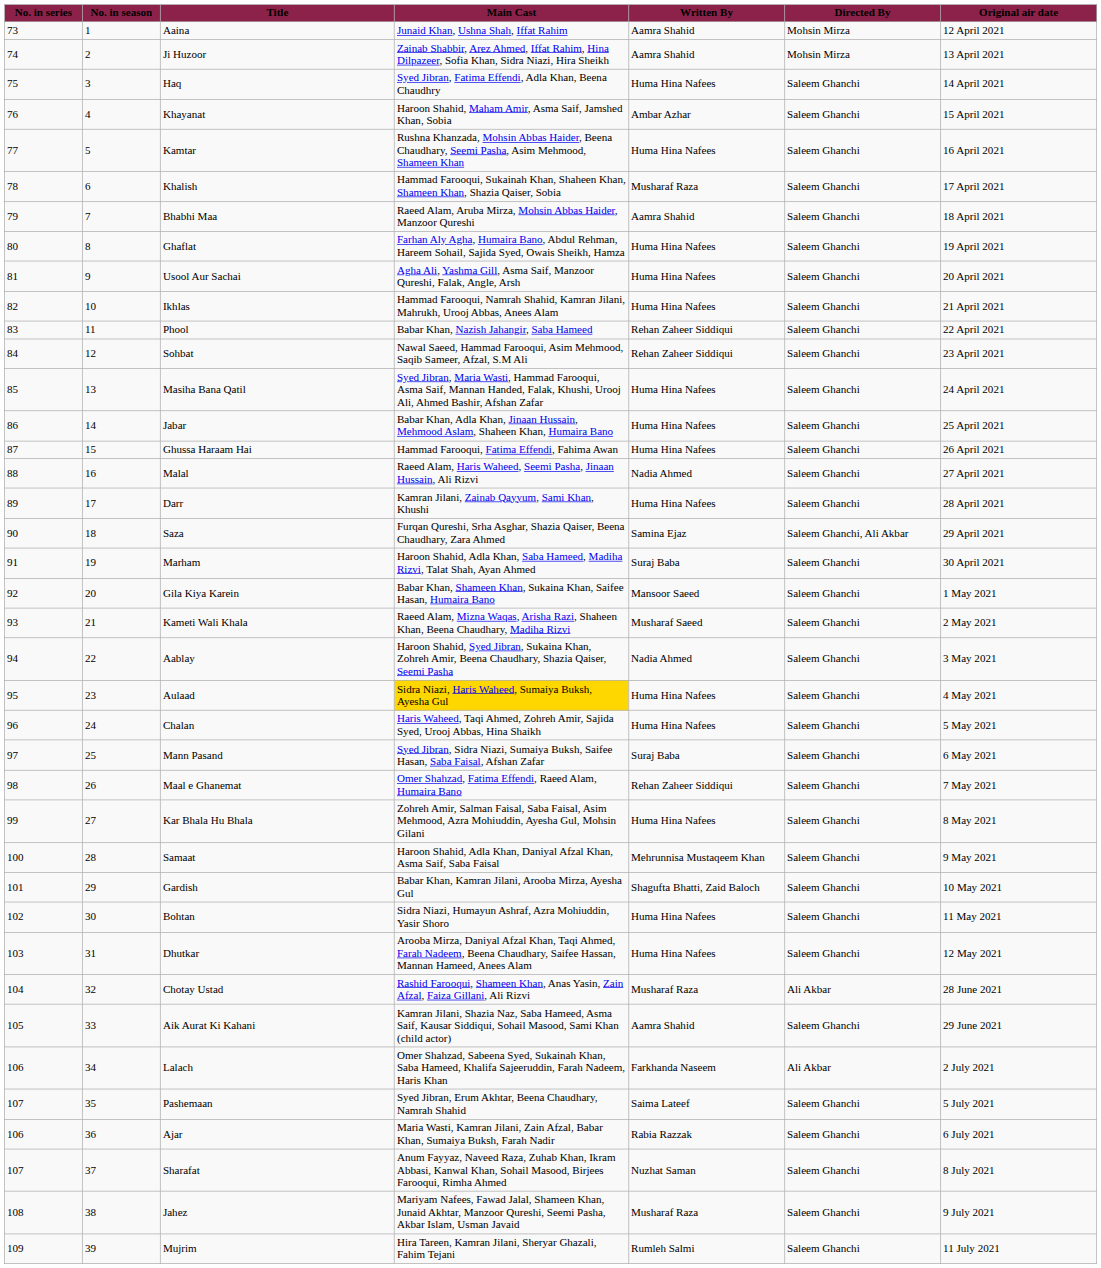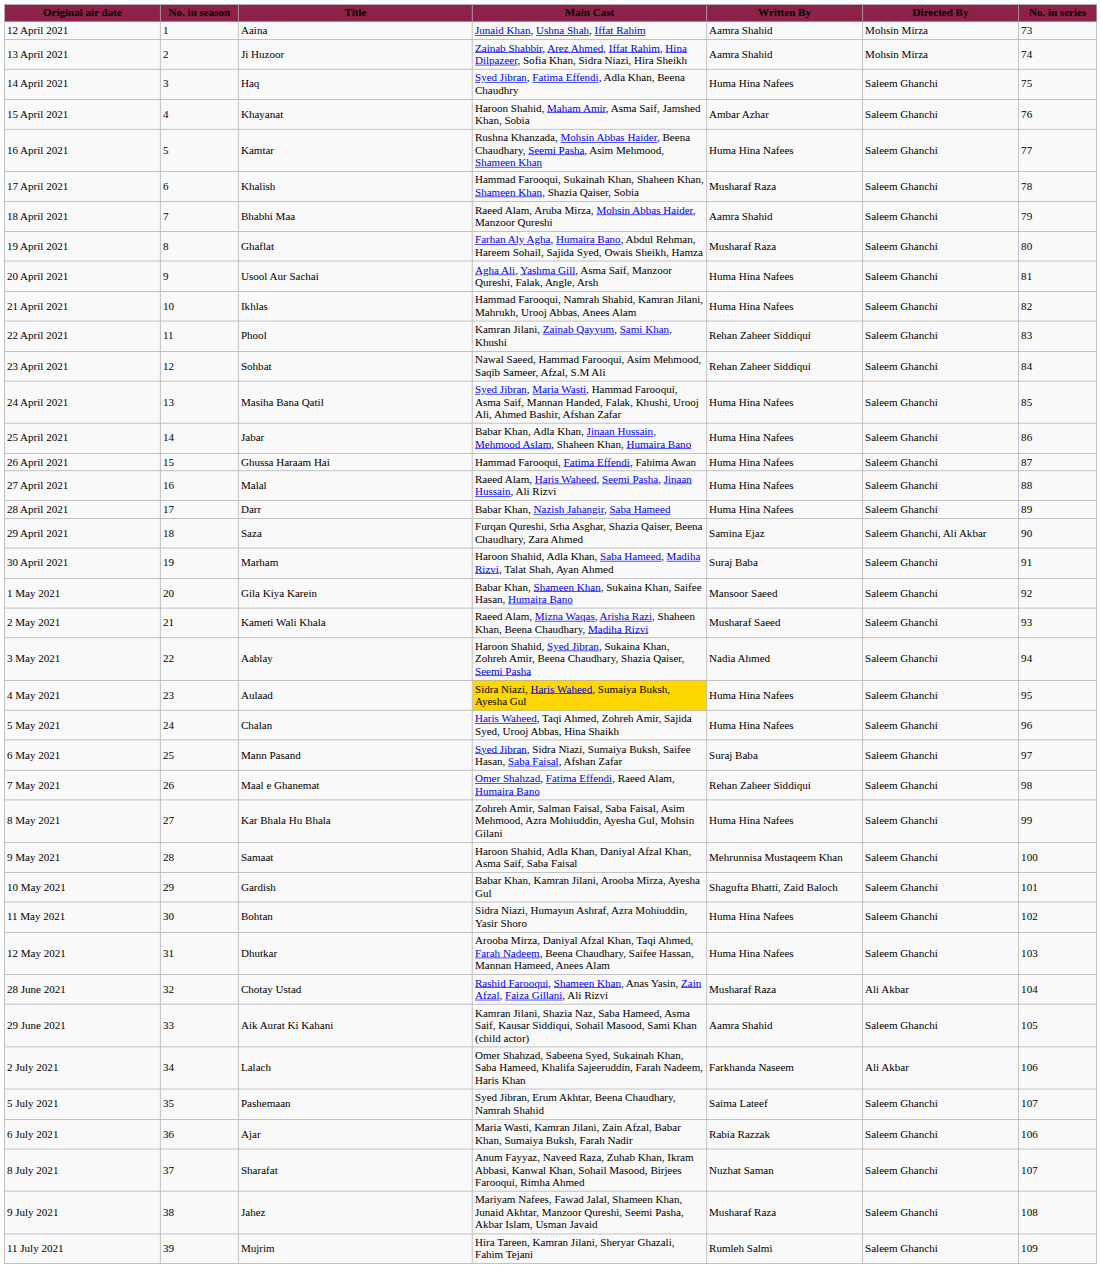 <table class="wikitable plainrowheaders"  style="width:100%; margin-right:0;">
 <tr>
-<th scope="col" style="width:5%; background:#8C224A;"><span>  No. in series</span></th>
+<th scope="col" style="width:10%; background:#8C224A;"><span> Original air date</span></th>
 <th scope="col" style="width:5%; background:#8C224A;"><span>  No. in season</span></th>
 <th scope="col" style="width:15%; background:#8C224A;"><span> Title</span></th>
 <th scope="col" style="width:15%; background:#8C224A;"><span> Main Cast</span></th>
 <th scope="col" style="width:10%; background:#8C224A;"><span> Written By</span></th>
 <th scope="col" style="width:10%; background:#8C224A;"><span> Directed By</span></th>
-<th scope="col" style="width:10%; background:#8C224A;"><span> Original air date</span></th>
+<th scope="col" style="width:5%; background:#8C224A;"><span>  No. in series</span></th>
 </tr>
 <tr>
-<td>73</td>
+<td>12 April 2021</td>
 <td>1</td>
 <td>Aaina</td>
 <td><a href='#'>Junaid Khan</a>, <a href='#'>Ushna Shah</a>, <a href='#'>Iffat Rahim</a></td>
 <td>Aamra Shahid</td>
 <td>Mohsin Mirza</td>
-<td>12 April 2021</td>
+<td>73</td>
 </tr>
 <tr>
-<td>74</td>
+<td>13 April 2021</td>
 <td>2</td>
 <td>Ji Huzoor</td>
 <td><a href='#'>Zainab Shabbir</a>, <a href='#'>Arez Ahmed</a>, <a href='#'>Iffat Rahim</a>, <a href='#'>Hina Dilpazeer</a>, Sofia Khan, Sidra Niazi, Hira Sheikh</td>
 <td>Aamra Shahid</td>
 <td>Mohsin Mirza</td>
-<td>13 April 2021</td>
+<td>74</td>
 </tr>
 <tr>
-<td>75</td>
+<td>14 April 2021</td>
 <td>3</td>
 <td>Haq</td>
 <td><a href='#'>Syed Jibran</a>, <a href='#'>Fatima Effendi</a>, Adla Khan, Beena Chaudhry</td>
 <td>Huma Hina Nafees</td>
 <td>Saleem Ghanchi</td>
-<td>14 April 2021</td>
+<td>75</td>
 </tr>
 <tr>
-<td>76</td>
+<td>15 April 2021</td>
 <td>4</td>
 <td>Khayanat</td>
 <td>Haroon Shahid, <a href='#'>Maham Amir</a>, Asma Saif, Jamshed Khan, Sobia</td>
 <td>Ambar Azhar</td>
 <td>Saleem Ghanchi</td>
-<td>15 April 2021</td>
+<td>76</td>
 </tr>
 <tr>
-<td>77</td>
+<td>16 April 2021</td>
 <td>5</td>
 <td>Kamtar</td>
 <td>Rushna Khanzada, <a href='#'>Mohsin Abbas Haider</a>, Beena Chaudhary, <a href='#'>Seemi Pasha</a>, Asim Mehmood, <a href='#'>Shameen Khan</a></td>
 <td>Huma Hina Nafees</td>
 <td>Saleem Ghanchi</td>
-<td>16 April 2021</td>
+<td>77</td>
 </tr>
 <tr>
-<td>78</td>
+<td>17 April 2021</td>
 <td>6</td>
 <td>Khalish</td>
 <td>Hammad Farooqui, Sukainah Khan, Shaheen Khan, <a href='#'>Shameen Khan</a>, Shazia Qaiser, Sobia</td>
 <td>Musharaf Raza</td>
 <td>Saleem Ghanchi</td>
-<td>17 April 2021</td>
+<td>78</td>
 </tr>
 <tr>
-<td>79</td>
+<td>18 April 2021</td>
 <td>7</td>
 <td>Bhabhi Maa</td>
 <td>Raeed Alam, Aruba Mirza, <a href='#'>Mohsin Abbas Haider</a>, Manzoor Qureshi</td>
 <td>Aamra Shahid</td>
 <td>Saleem Ghanchi</td>
-<td>18 April 2021</td>
+<td>79</td>
 </tr>
 <tr>
-<td>80</td>
+<td>19 April 2021</td>
 <td>8</td>
 <td>Ghaflat</td>
 <td><a href='#'>Farhan Aly Agha</a>, <a href='#'>Humaira Bano</a>, Abdul Rehman, Hareem Sohail, Sajida Syed, Owais Sheikh, Hamza</td>
-<td>Huma Hina Nafees</td>
+<td>Musharaf Raza</td>
 <td>Saleem Ghanchi</td>
-<td>19 April 2021</td>
+<td>80</td>
 </tr>
 <tr>
-<td>81</td>
+<td>20 April 2021</td>
 <td>9</td>
 <td>Usool Aur Sachai</td>
 <td><a href='#'>Agha Ali</a>, <a href='#'>Yashma Gill</a>, Asma Saif, Manzoor Qureshi, Falak, Angle, Arsh</td>
 <td>Huma Hina Nafees</td>
 <td>Saleem Ghanchi</td>
-<td>20 April 2021</td>
+<td>81</td>
 </tr>
 <tr>
-<td>82</td>
+<td>21 April 2021</td>
 <td>10</td>
 <td>Ikhlas</td>
 <td>Hammad Farooqui, Namrah Shahid, Kamran Jilani, Mahrukh, Urooj Abbas, Anees Alam</td>
 <td>Huma Hina Nafees</td>
 <td>Saleem Ghanchi</td>
-<td>21 April 2021</td>
+<td>82</td>
 </tr>
 <tr>
-<td>83</td>
+<td>22 April 2021</td>
 <td>11</td>
 <td>Phool</td>
-<td>Babar Khan, <a href='#'>Nazish Jahangir</a>, <a href='#'>Saba Hameed</a></td>
+<td>Kamran Jilani, <a href='#'>Zainab Qayyum</a>, <a href='#'>Sami Khan</a>, Khushi</td>
 <td>Rehan Zaheer Siddiqui</td>
 <td>Saleem Ghanchi</td>
-<td>22 April 2021</td>
+<td>83</td>
 </tr>
 <tr>
-<td>84</td>
+<td>23 April 2021</td>
 <td>12</td>
 <td>Sohbat</td>
 <td>Nawal Saeed, Hammad Farooqui, Asim Mehmood, Saqib Sameer, Afzal, S.M Ali</td>
 <td>Rehan Zaheer Siddiqui</td>
 <td>Saleem Ghanchi</td>
-<td>23 April 2021</td>
+<td>84</td>
 </tr>
 <tr>
-<td>85</td>
+<td>24 April 2021</td>
 <td>13</td>
 <td>Masiha Bana Qatil</td>
 <td><a href='#'>Syed Jibran</a>, <a href='#'>Maria Wasti</a>, Hammad Farooqui, Asma Saif, Mannan Handed, Falak, Khushi, Urooj Ali, Ahmed Bashir, Afshan Zafar</td>
 <td>Huma Hina Nafees</td>
 <td>Saleem Ghanchi</td>
-<td>24 April 2021</td>
+<td>85</td>
 </tr>
 <tr>
-<td>86</td>
+<td>25 April 2021</td>
 <td>14</td>
 <td>Jabar</td>
 <td>Babar Khan, Adla Khan, <a href='#'>Jinaan Hussain</a>, <a href='#'>Mehmood Aslam</a>, Shaheen Khan, <a href='#'>Humaira Bano</a></td>
 <td>Huma Hina Nafees</td>
 <td>Saleem Ghanchi</td>
-<td>25 April 2021</td>
+<td>86</td>
 </tr>
 <tr>
-<td>87</td>
+<td>26 April 2021</td>
 <td>15</td>
 <td>Ghussa Haraam Hai</td>
 <td>Hammad Farooqui, <a href='#'>Fatima Effendi</a>, Fahima Awan</td>
 <td>Huma Hina Nafees</td>
 <td>Saleem Ghanchi</td>
-<td>26 April 2021</td>
+<td>87</td>
 </tr>
 <tr>
-<td>88</td>
+<td>27 April 2021</td>
 <td>16</td>
 <td>Malal</td>
 <td>Raeed Alam, <a href='#'>Haris Waheed</a>, <a href='#'>Seemi Pasha</a>, <a href='#'>Jinaan Hussain</a>, Ali Rizvi</td>
-<td>Nadia Ahmed</td>
+<td>Huma Hina Nafees</td>
 <td>Saleem Ghanchi</td>
-<td>27 April 2021</td>
+<td>88</td>
 </tr>
 <tr>
-<td>89</td>
+<td>28 April 2021</td>
 <td>17</td>
 <td>Darr</td>
-<td>Kamran Jilani, <a href='#'>Zainab Qayyum</a>, <a href='#'>Sami Khan</a>, Khushi</td>
+<td>Babar Khan, <a href='#'>Nazish Jahangir</a>, <a href='#'>Saba Hameed</a></td>
 <td>Huma Hina Nafees</td>
 <td>Saleem Ghanchi</td>
-<td>28 April 2021</td>
+<td>89</td>
 </tr>
 <tr>
-<td>90</td>
+<td>29 April 2021</td>
 <td>18</td>
 <td>Saza</td>
 <td>Furqan Qureshi, Srha Asghar, Shazia Qaiser, Beena Chaudhary, Zara Ahmed</td>
 <td>Samina Ejaz</td>
 <td>Saleem Ghanchi, Ali Akbar</td>
-<td>29 April 2021</td>
+<td>90</td>
 </tr>
 <tr>
-<td>91</td>
+<td>30 April 2021</td>
 <td>19</td>
 <td>Marham</td>
 <td>Haroon Shahid, Adla Khan, <a href='#'>Saba Hameed</a>, <a href='#'>Madiha Rizvi</a>, Talat Shah, Ayan Ahmed</td>
 <td>Suraj Baba</td>
 <td>Saleem Ghanchi</td>
-<td>30 April 2021</td>
+<td>91</td>
 </tr>
 <tr>
-<td>92</td>
+<td>1 May 2021</td>
 <td>20</td>
 <td>Gila Kiya Karein</td>
 <td>Babar Khan, <a href='#'>Shameen Khan</a>, Sukaina Khan, Saifee Hasan, <a href='#'>Humaira Bano</a></td>
 <td>Mansoor Saeed</td>
 <td>Saleem Ghanchi</td>
-<td>1 May 2021</td>
+<td>92</td>
 </tr>
 <tr>
-<td>93</td>
+<td>2 May 2021</td>
 <td>21</td>
 <td>Kameti Wali Khala</td>
 <td>Raeed Alam, <a href='#'>Mizna Waqas</a>, <a href='#'>Arisha Razi</a>, Shaheen Khan, Beena Chaudhary, <a href='#'>Madiha Rizvi</a></td>
 <td>Musharaf Saeed</td>
 <td>Saleem Ghanchi</td>
-<td>2 May 2021</td>
+<td>93</td>
 </tr>
 <tr>
-<td>94</td>
+<td>3 May 2021</td>
 <td>22</td>
 <td>Aablay</td>
 <td>Haroon Shahid, <a href='#'>Syed Jibran</a>, Sukaina Khan, Zohreh Amir, Beena Chaudhary, Shazia Qaiser, <a href='#'>Seemi Pasha</a></td>
 <td>Nadia Ahmed</td>
 <td>Saleem Ghanchi</td>
-<td>3 May 2021</td>
+<td>94</td>
 </tr>
 <tr>
-<td>95</td>
+<td>4 May 2021</td>
 <td>23</td>
 <td>Aulaad</td>
 <td style="background: gold;">Sidra Niazi, <a href='#'>Haris Waheed</a>, Sumaiya Buksh, Ayesha Gul</td>
 <td>Huma Hina Nafees</td>
 <td>Saleem Ghanchi</td>
-<td>4 May 2021</td>
+<td>95</td>
 </tr>
 <tr>
-<td>96</td>
+<td>5 May 2021</td>
 <td>24</td>
 <td>Chalan</td>
 <td><a href='#'>Haris Waheed</a>, Taqi Ahmed, Zohreh Amir, Sajida Syed, Urooj Abbas, Hina Shaikh</td>
 <td>Huma Hina Nafees</td>
 <td>Saleem Ghanchi</td>
-<td>5 May 2021</td>
+<td>96</td>
 </tr>
 <tr>
-<td>97</td>
+<td>6 May 2021</td>
 <td>25</td>
 <td>Mann Pasand</td>
 <td><a href='#'>Syed Jibran</a>, Sidra Niazi, Sumaiya Buksh, Saifee Hasan, <a href='#'>Saba Faisal</a>, Afshan Zafar</td>
 <td>Suraj Baba</td>
 <td>Saleem Ghanchi</td>
-<td>6 May 2021</td>
+<td>97</td>
 </tr>
 <tr>
-<td>98</td>
+<td>7 May 2021</td>
 <td>26</td>
 <td>Maal e Ghanemat</td>
 <td><a href='#'>Omer Shahzad</a>, <a href='#'>Fatima Effendi</a>, Raeed Alam, <a href='#'>Humaira Bano</a></td>
 <td>Rehan Zaheer Siddiqui</td>
 <td>Saleem Ghanchi</td>
-<td>7 May 2021</td>
+<td>98</td>
 </tr>
 <tr>
-<td>99</td>
+<td>8 May 2021</td>
 <td>27</td>
 <td>Kar Bhala Hu Bhala</td>
 <td>Zohreh Amir, Salman Faisal, Saba Faisal, Asim Mehmood, Azra Mohiuddin, Ayesha Gul, Mohsin Gilani</td>
 <td>Huma Hina Nafees</td>
 <td>Saleem Ghanchi</td>
-<td>8 May 2021</td>
+<td>99</td>
 </tr>
 <tr>
-<td>100</td>
+<td>9 May 2021</td>
 <td>28</td>
 <td>Samaat</td>
 <td>Haroon Shahid, Adla Khan, Daniyal Afzal Khan, Asma Saif, Saba Faisal</td>
 <td>Mehrunnisa Mustaqeem Khan</td>
 <td>Saleem Ghanchi</td>
-<td>9 May 2021</td>
+<td>100</td>
 </tr>
 <tr>
-<td>101</td>
+<td>10 May 2021</td>
 <td>29</td>
 <td>Gardish</td>
 <td>Babar Khan, Kamran Jilani, Arooba Mirza, Ayesha Gul</td>
 <td>Shagufta Bhatti, Zaid Baloch</td>
 <td>Saleem Ghanchi</td>
-<td>10 May 2021</td>
+<td>101</td>
 </tr>
 <tr>
-<td>102</td>
+<td>11 May 2021</td>
 <td>30</td>
 <td>Bohtan</td>
 <td>Sidra Niazi, Humayun Ashraf, Azra Mohiuddin, Yasir Shoro</td>
 <td>Huma Hina Nafees</td>
 <td>Saleem Ghanchi</td>
-<td>11 May 2021</td>
+<td>102</td>
 </tr>
 <tr>
-<td>103</td>
+<td>12 May 2021</td>
 <td>31</td>
 <td>Dhutkar</td>
 <td>Arooba Mirza, Daniyal Afzal Khan, Taqi Ahmed, <a href='#'>Farah Nadeem</a>, Beena Chaudhary, Saifee Hassan, Mannan Hameed, Anees Alam</td>
 <td>Huma Hina Nafees</td>
 <td>Saleem Ghanchi</td>
-<td>12 May 2021</td>
+<td>103</td>
 </tr>
 <tr>
-<td>104</td>
+<td>28 June 2021</td>
 <td>32</td>
 <td>Chotay Ustad</td>
 <td><a href='#'>Rashid Farooqui</a>, <a href='#'>Shameen Khan</a>, Anas Yasin, <a href='#'>Zain Afzal</a>, <a href='#'>Faiza Gillani</a>, Ali Rizvi</td>
 <td>Musharaf Raza</td>
 <td>Ali Akbar</td>
-<td>28 June 2021</td>
+<td>104</td>
 </tr>
 <tr>
-<td>105</td>
+<td>29 June 2021</td>
 <td>33</td>
 <td>Aik Aurat Ki Kahani</td>
 <td>Kamran Jilani, Shazia Naz, Saba Hameed, Asma Saif, Kausar Siddiqui, Sohail Masood, Sami Khan (child actor)</td>
 <td>Aamra Shahid</td>
 <td>Saleem Ghanchi</td>
-<td>29 June 2021</td>
+<td>105</td>
 </tr>
 <tr>
-<td>106</td>
+<td>2 July 2021</td>
 <td>34</td>
 <td>Lalach</td>
 <td>Omer Shahzad, Sabeena Syed, Sukainah Khan, Saba Hameed, Khalifa Sajeeruddin, Farah Nadeem, Haris Khan</td>
 <td>Farkhanda Naseem</td>
 <td>Ali Akbar</td>
-<td>2 July 2021</td>
+<td>106</td>
 </tr>
 <tr>
-<td>107</td>
+<td>5 July 2021</td>
 <td>35</td>
 <td>Pashemaan</td>
 <td>Syed Jibran, Erum Akhtar, Beena Chaudhary, Namrah Shahid</td>
 <td>Saima Lateef</td>
 <td>Saleem Ghanchi</td>
-<td>5 July 2021</td>
+<td>107</td>
 </tr>
 <tr>
-<td>106</td>
+<td>6 July 2021</td>
 <td>36</td>
 <td>Ajar</td>
 <td>Maria Wasti, Kamran Jilani, Zain Afzal, Babar Khan, Sumaiya Buksh, Farah Nadir</td>
 <td>Rabia Razzak</td>
 <td>Saleem Ghanchi</td>
-<td>6 July 2021</td>
+<td>106</td>
 </tr>
 <tr>
-<td>107</td>
+<td>8 July 2021</td>
 <td>37</td>
 <td>Sharafat</td>
 <td>Anum Fayyaz, Naveed Raza, Zuhab Khan, Ikram Abbasi, Kanwal Khan, Sohail Masood, Birjees Farooqui, Rimha Ahmed</td>
 <td>Nuzhat Saman</td>
 <td>Saleem Ghanchi</td>
-<td>8 July 2021</td>
+<td>107</td>
 </tr>
 <tr>
-<td>108</td>
+<td>9 July 2021</td>
 <td>38</td>
 <td>Jahez</td>
 <td>Mariyam Nafees, Fawad Jalal, Shameen Khan, Junaid Akhtar, Manzoor Qureshi, Seemi Pasha, Akbar Islam, Usman Javaid</td>
 <td>Musharaf Raza</td>
 <td>Saleem Ghanchi</td>
-<td>9 July 2021</td>
+<td>108</td>
 </tr>
 <tr>
-<td>109</td>
+<td>11 July 2021</td>
 <td>39</td>
 <td>Mujrim</td>
 <td>Hira Tareen, Kamran Jilani, Sheryar Ghazali, Fahim Tejani</td>
 <td>Rumleh Salmi</td>
 <td>Saleem Ghanchi</td>
-<td>11 July 2021</td>
+<td>109</td>
 </tr>
 </table>
